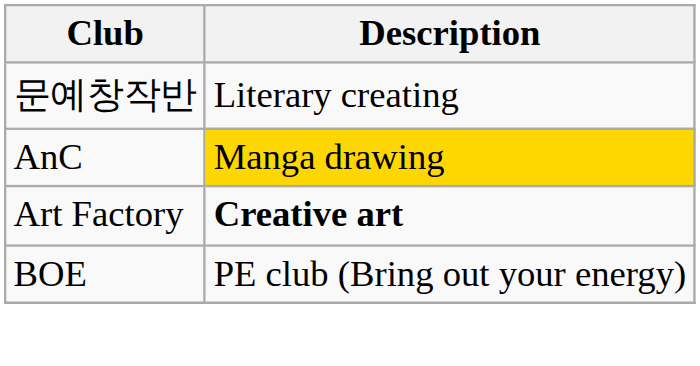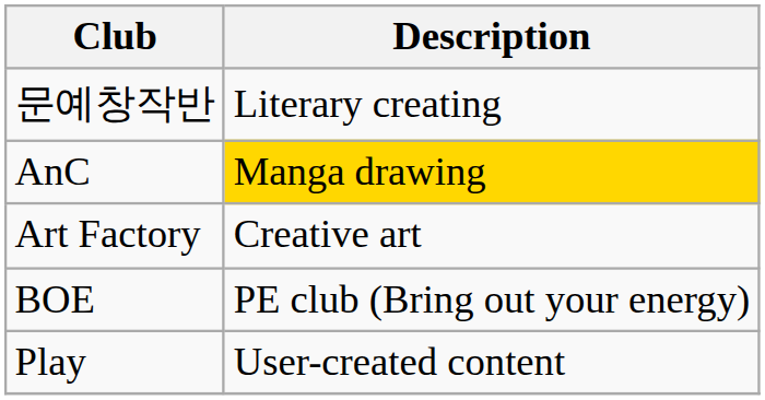 <table class="wikitable">
 <tr>
 <th>Club</th>
 <th>Description</th>
 </tr>
 <tr>
 <td>문예창작반</td>
 <td>Literary creating</td>
 </tr>
 <tr>
 <td>AnC</td>
 <td style="background: gold;">Manga drawing</td>
 </tr>
 <tr>
 <td>Art Factory</td>
-<td><strong>Creative art</strong></td>
+<td>Creative art</td>
 </tr>
 <tr>
 <td>BOE</td>
 <td>PE club (Bring out your energy)</td>
 </tr>
 <tr>
+<td>Play</td>
+<td>User-created content</td>
+</tr>
+<tr>
 </tr>
 </table>
